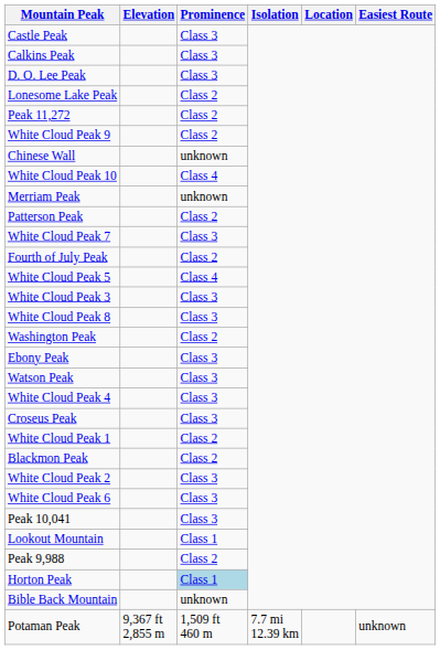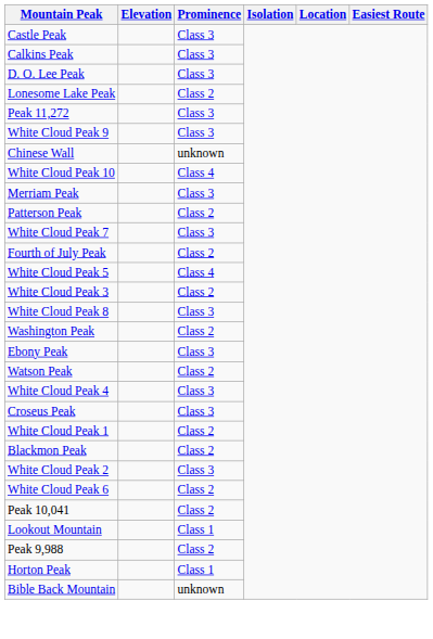 <table class="wikitable sortable">
 <tr>
 <th><a href='#'>Mountain Peak</a></th>
 <th><a href='#'>Elevation</a></th>
 <th><a href='#'>Prominence</a></th>
 <th><a href='#'>Isolation</a></th>
 <th><a href='#'>Location</a></th>
 <th><a href='#'>Easiest Route</a></th>
 </tr>
 <tr>
 <td><a href='#'>Castle Peak</a><br></td>
 <td></td>
 <td><a href='#'>Class 3</a></td>
 </tr>
 <tr>
 <td><a href='#'>Calkins Peak</a><br></td>
 <td></td>
 <td><a href='#'>Class 3</a></td>
 </tr>
 <tr>
 <td><a href='#'>D. O. Lee Peak</a><br></td>
 <td></td>
 <td><a href='#'>Class 3</a></td>
 </tr>
 <tr>
 <td><a href='#'>Lonesome Lake Peak</a><br></td>
 <td></td>
 <td><a href='#'>Class 2</a></td>
 </tr>
 <tr>
 <td><a href='#'>Peak 11,272</a><br></td>
 <td></td>
-<td><a href='#'>Class 2</a></td>
+<td><a href='#'>Class 3</a></td>
 </tr>
 <tr>
 <td><a href='#'>White Cloud Peak 9</a><br></td>
 <td></td>
-<td><a href='#'>Class 2</a></td>
+<td><a href='#'>Class 3</a></td>
 </tr>
 <tr>
 <td><a href='#'>Chinese Wall</a><br></td>
 <td></td>
 <td>unknown</td>
 </tr>
 <tr>
 <td><a href='#'>White Cloud Peak 10</a><br></td>
 <td></td>
 <td><a href='#'>Class 4</a></td>
 </tr>
 <tr>
 <td><a href='#'>Merriam Peak</a><br></td>
 <td></td>
-<td>unknown</td>
+<td><a href='#'>Class 3</a></td>
 </tr>
 <tr>
 <td><a href='#'>Patterson Peak</a><br></td>
 <td></td>
 <td><a href='#'>Class 2</a></td>
 </tr>
 <tr>
 <td><a href='#'>White Cloud Peak 7</a><br></td>
 <td></td>
 <td><a href='#'>Class 3</a></td>
 </tr>
 <tr>
 <td><a href='#'>Fourth of July Peak</a><br></td>
 <td></td>
 <td><a href='#'>Class 2</a></td>
 </tr>
 <tr>
 <td><a href='#'>White Cloud Peak 5</a><br></td>
 <td></td>
 <td><a href='#'>Class 4</a></td>
 </tr>
 <tr>
 <td><a href='#'>White Cloud Peak 3</a><br></td>
 <td></td>
-<td><a href='#'>Class 3</a></td>
+<td><a href='#'>Class 2</a></td>
 </tr>
 <tr>
 <td><a href='#'>White Cloud Peak 8</a><br></td>
 <td></td>
 <td><a href='#'>Class 3</a></td>
 </tr>
 <tr>
 <td><a href='#'>Washington Peak</a><br></td>
 <td></td>
 <td><a href='#'>Class 2</a></td>
 </tr>
 <tr>
 <td><a href='#'>Ebony Peak</a><br></td>
 <td></td>
 <td><a href='#'>Class 3</a></td>
 </tr>
 <tr>
 <td><a href='#'>Watson Peak</a><br></td>
 <td></td>
-<td><a href='#'>Class 3</a></td>
+<td><a href='#'>Class 2</a></td>
 </tr>
 <tr>
 <td><a href='#'>White Cloud Peak 4</a><br></td>
 <td></td>
 <td><a href='#'>Class 3</a></td>
 </tr>
 <tr>
 <td><a href='#'>Croseus Peak</a><br></td>
 <td></td>
 <td><a href='#'>Class 3</a></td>
 </tr>
 <tr>
 <td><a href='#'>White Cloud Peak 1</a><br></td>
 <td></td>
 <td><a href='#'>Class 2</a></td>
 </tr>
 <tr>
 <td><a href='#'>Blackmon Peak</a><br></td>
 <td></td>
 <td><a href='#'>Class 2</a></td>
 </tr>
 <tr>
 <td><a href='#'>White Cloud Peak 2</a><br></td>
 <td></td>
 <td><a href='#'>Class 3</a></td>
 </tr>
 <tr>
 <td><a href='#'>White Cloud Peak 6</a><br></td>
 <td></td>
-<td><a href='#'>Class 3</a></td>
+<td><a href='#'>Class 2</a></td>
 </tr>
 <tr>
 <td>Peak 10,041<br></td>
 <td></td>
-<td><a href='#'>Class 3</a></td>
+<td><a href='#'>Class 2</a></td>
 </tr>
 <tr>
 <td><a href='#'>Lookout Mountain</a><br></td>
 <td></td>
 <td><a href='#'>Class 1</a></td>
 </tr>
 <tr>
 <td>Peak 9,988<br></td>
 <td></td>
 <td><a href='#'>Class 2</a></td>
 </tr>
 <tr>
 <td><a href='#'>Horton Peak</a><br></td>
 <td></td>
-<td style="background: lightblue;"><a href='#'>Class 1</a></td>
+<td><a href='#'>Class 1</a></td>
 </tr>
 <tr>
 <td><a href='#'>Bible Back Mountain</a><br></td>
 <td></td>
 <td>unknown</td>
 </tr>
-<tr>
-<td>Potaman Peak</td>
-<td>9,367 ft<br>2,855 m</td>
-<td>1,509 ft<br>460 m</td>
-<td>7.7 mi<br>12.39 km</td>
-<td></td>
-<td>unknown</td>
-</tr>
 </table>
